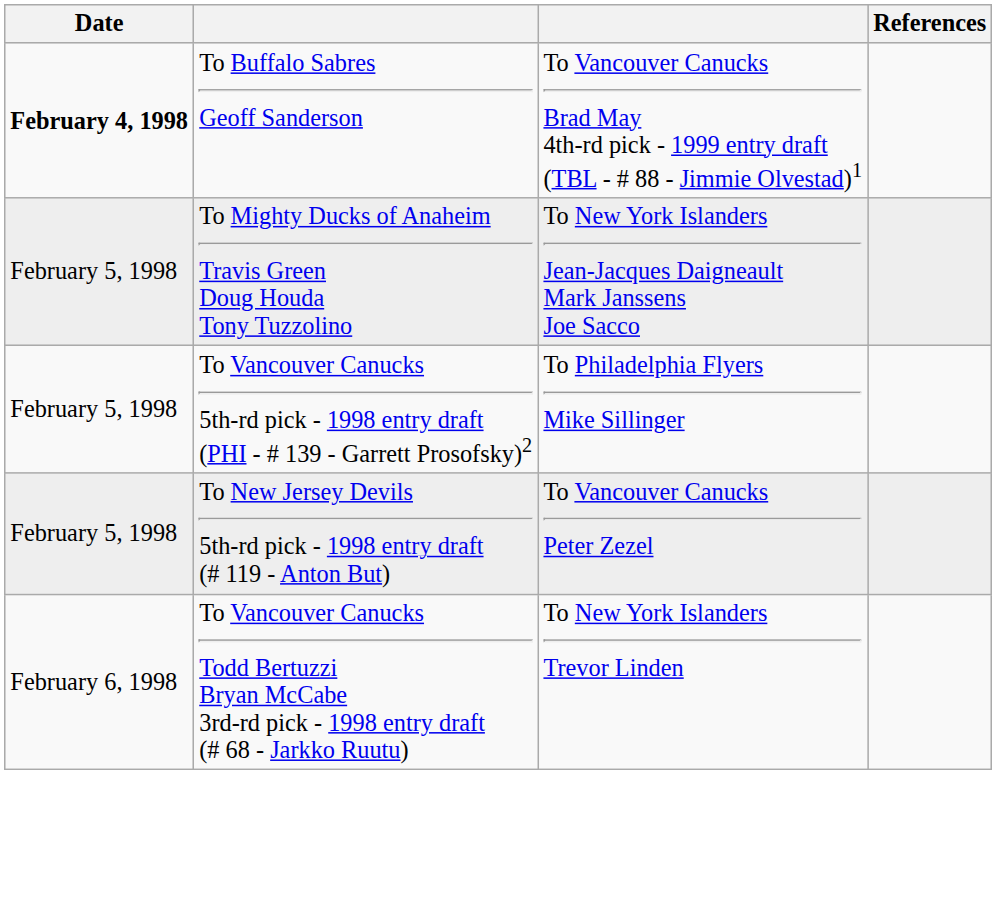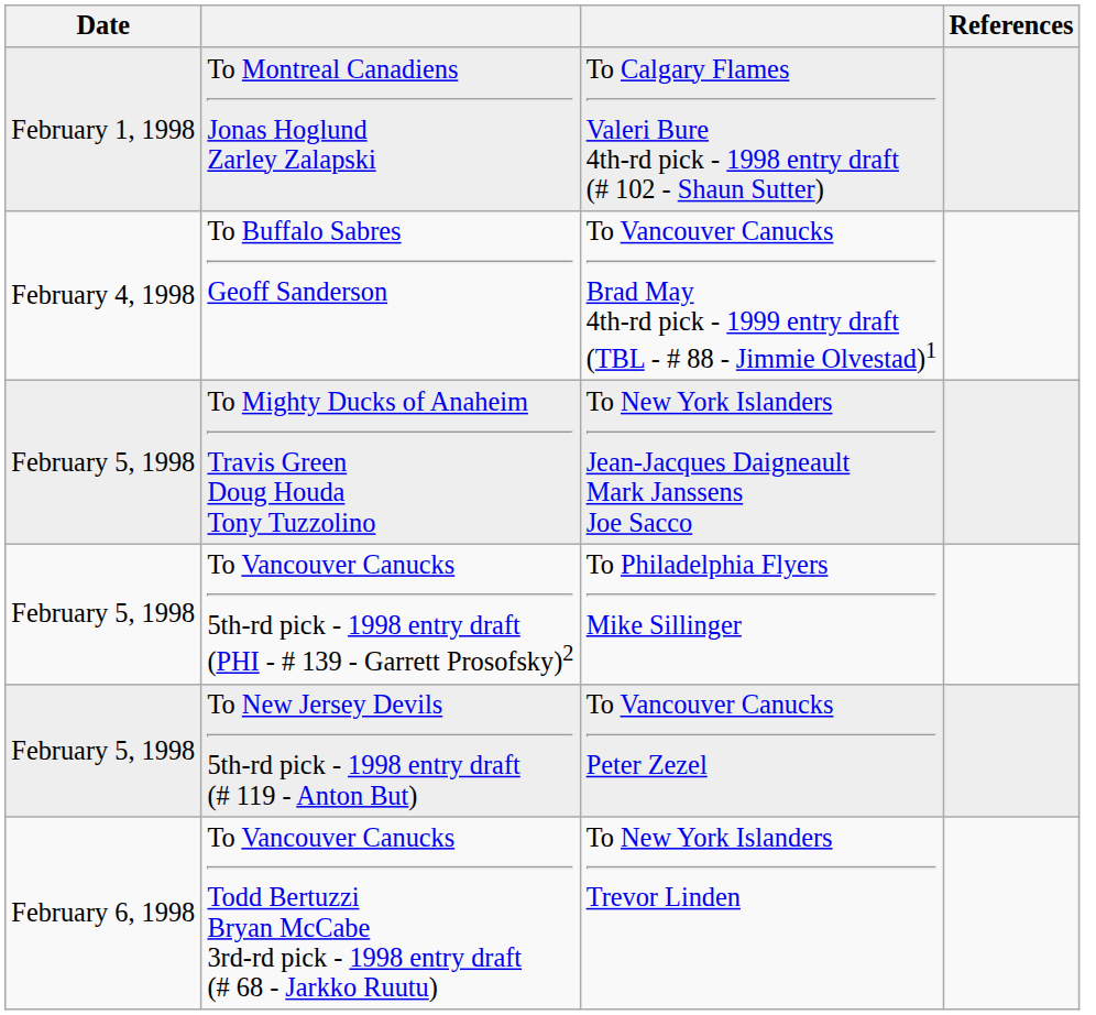 <table class="wikitable">
 <tr>
 <th>Date</th>
 <th></th>
 <th></th>
 <th>References</th>
 </tr>
+<tr bgcolor="#eeeeee">
+<td>February 1, 1998</td>
+<td valign="top">To <a href='#'>Montreal Canadiens</a><hr><a href='#'>Jonas Hoglund</a><br><a href='#'>Zarley Zalapski</a></td>
+<td valign="top">To <a href='#'>Calgary Flames</a><hr><a href='#'>Valeri Bure</a><br>4th-rd pick - <a href='#'>1998 entry draft</a><br>(# 102 - <a href='#'>Shaun Sutter</a>)</td>
+<td></td>
+</tr>
 <tr>
-<td><strong>February 4, 1998</strong></td>
+<td>February 4, 1998</td>
 <td valign="top">To <a href='#'>Buffalo Sabres</a><hr><a href='#'>Geoff Sanderson</a></td>
 <td valign="top">To <a href='#'>Vancouver Canucks</a><hr><a href='#'>Brad May</a><br>4th-rd pick - <a href='#'>1999 entry draft</a><br>(<a href='#'>TBL</a> - # 88 - <a href='#'>Jimmie Olvestad</a>)<sup>1</sup></td>
 <td></td>
 </tr>
 <tr bgcolor="#eeeeee">
 <td>February 5, 1998</td>
 <td valign="top">To <a href='#'>Mighty Ducks of Anaheim</a><hr><a href='#'>Travis Green</a><br><a href='#'>Doug Houda</a><br><a href='#'>Tony Tuzzolino</a></td>
 <td valign="top">To <a href='#'>New York Islanders</a><hr><a href='#'>Jean-Jacques Daigneault</a><br><a href='#'>Mark Janssens</a><br><a href='#'>Joe Sacco</a></td>
 <td></td>
 </tr>
 <tr>
 <td>February 5, 1998</td>
 <td valign="top">To <a href='#'>Vancouver Canucks</a><hr>5th-rd pick - <a href='#'>1998 entry draft</a><br>(<a href='#'>PHI</a> - # 139 - Garrett Prosofsky)<sup>2</sup></td>
 <td valign="top">To <a href='#'>Philadelphia Flyers</a><hr><a href='#'>Mike Sillinger</a></td>
 <td></td>
 </tr>
 <tr bgcolor="#eeeeee">
 <td>February 5, 1998</td>
 <td valign="top">To <a href='#'>New Jersey Devils</a><hr>5th-rd pick - <a href='#'>1998 entry draft</a><br>(# 119 - <a href='#'>Anton But</a>)</td>
 <td valign="top">To <a href='#'>Vancouver Canucks</a><hr><a href='#'>Peter Zezel</a></td>
 <td></td>
 </tr>
 <tr>
 <td>February 6, 1998</td>
 <td valign="top">To <a href='#'>Vancouver Canucks</a><hr><a href='#'>Todd Bertuzzi</a><br><a href='#'>Bryan McCabe</a><br>3rd-rd pick - <a href='#'>1998 entry draft</a><br>(# 68 - <a href='#'>Jarkko Ruutu</a>)</td>
 <td valign="top">To <a href='#'>New York Islanders</a><hr><a href='#'>Trevor Linden</a></td>
 <td></td>
 </tr>
 </table>
